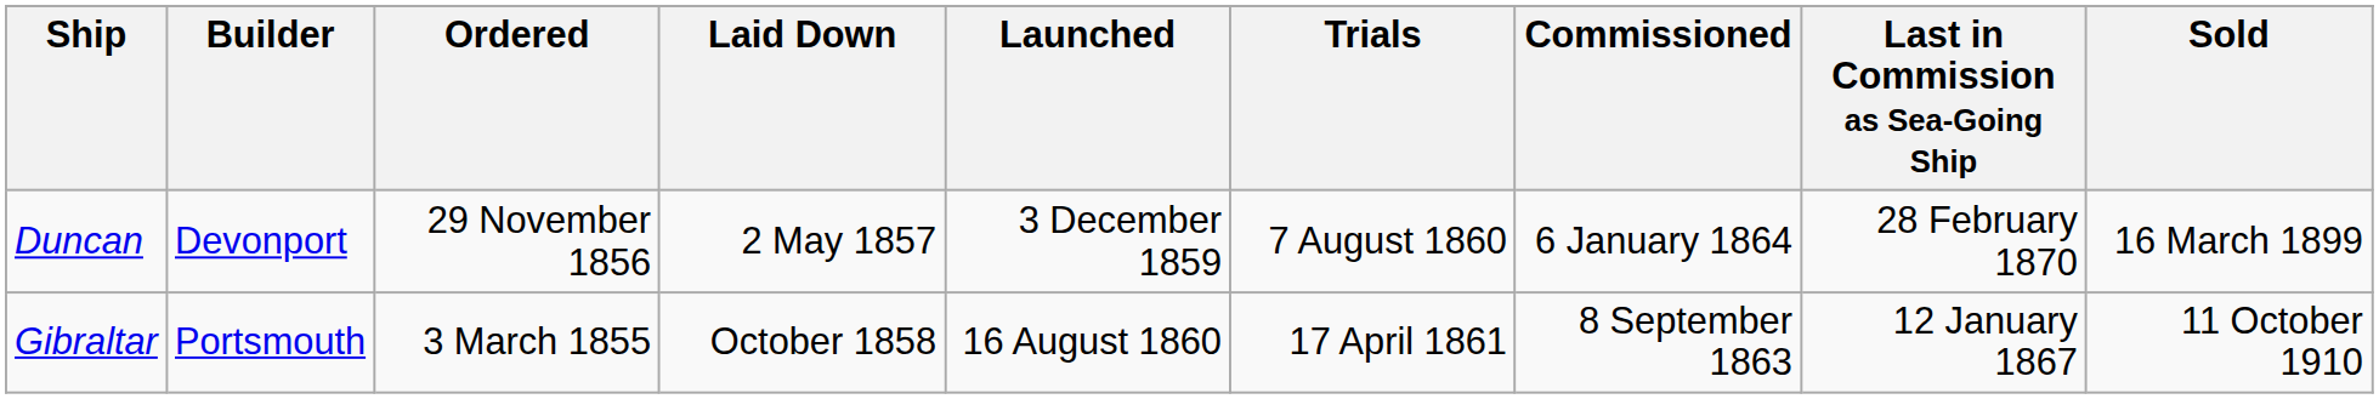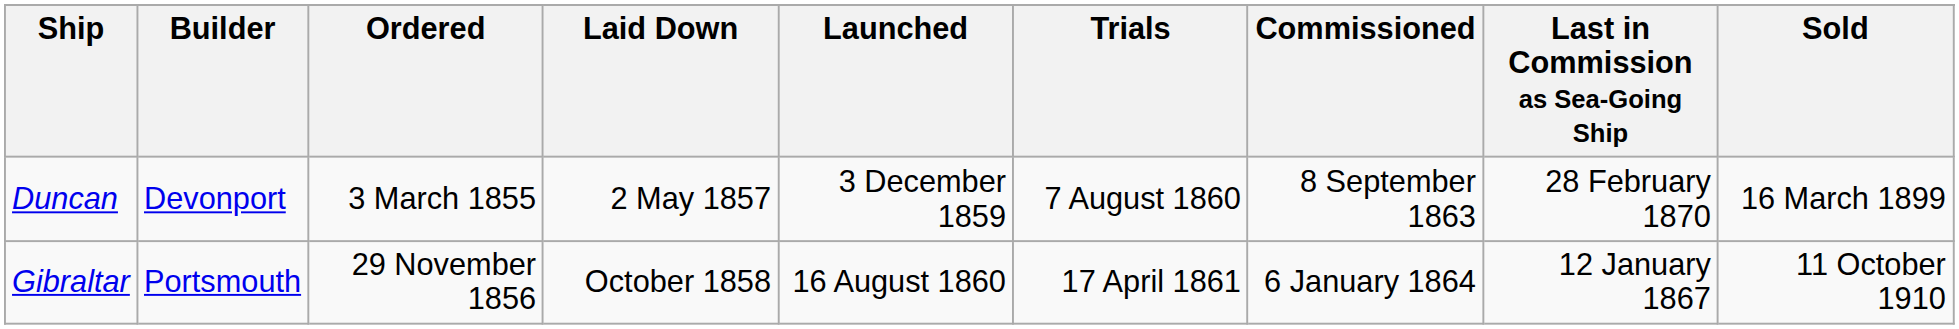 <table class="wikitable">
 <tr>
 </tr>
 <tr valign="top">
 <th>Ship</th>
 <th>Builder</th>
 <th width="115">Ordered</th>
 <th width="115">Laid Down</th>
 <th width="115">Launched</th>
 <th width="115">Trials</th>
 <th width="115">Commissioned</th>
 <th width="115">Last in Commission <small>as Sea-Going Ship</small></th>
 <th width="115">Sold</th>
 </tr>
 <tr>
 <td><a href='#'><em>Duncan</em></a></td>
 <td align="left"><a href='#'>Devonport</a></td>
-<td align="right">29 November 1856</td>
+<td align="right">3 March 1855</td>
 <td align="right">2 May 1857</td>
 <td align="right">3 December 1859</td>
 <td align="right">7 August 1860</td>
-<td align="right">6 January 1864</td>
+<td align="right">8 September 1863</td>
 <td align="right">28 February 1870</td>
 <td align="right">16 March 1899</td>
 </tr>
 <tr>
 <td><a href='#'><em>Gibraltar</em></a></td>
 <td align="left"><a href='#'>Portsmouth</a></td>
-<td align="right">3 March 1855</td>
+<td align="right">29 November 1856</td>
 <td align="right">October 1858</td>
 <td align="right">16 August 1860</td>
 <td align="right">17 April 1861</td>
-<td align="right">8 September 1863</td>
+<td align="right">6 January 1864</td>
 <td align="right">12 January 1867</td>
 <td align="right">11 October 1910</td>
 </tr>
 </table>
